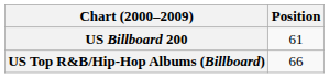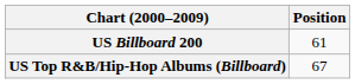 <table class="wikitable sortable plainrowheaders" style="text-align:center">
 <tr>
 <th scope="col">Chart (2000–2009)</th>
 <th scope="col">Position</th>
 </tr>
 <tr>
 <th scope="row">US <em>Billboard</em> 200</th>
 <td>61</td>
 </tr>
 <tr>
 <th scope="row">US Top R&B/Hip-Hop Albums (<em>Billboard</em>)</th>
-<td>66</td>
+<td>67</td>
 </tr>
 </table>
